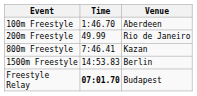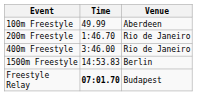 <table class="wikitable">
 <tr>
 <th>Event</th>
 <th>Time</th>
 <th>Venue</th>
 </tr>
 <tr>
 <td>100m Freestyle</td>
-<td>1:46.70</td>
+<td>49.99</td>
 <td>Aberdeen</td>
 </tr>
 <tr>
 <td>200m Freestyle</td>
-<td>49.99</td>
+<td>1:46.70</td>
 <td>Rio de Janeiro</td>
 </tr>
 <tr>
-<td>800m Freestyle</td>
-<td>7:46.41</td>
-<td>Kazan</td>
+<td>400m Freestyle</td>
+<td>3:46.00</td>
+<td>Rio de Janeiro</td>
 </tr>
 <tr>
 <td>1500m Freestyle</td>
 <td>14:53.83</td>
 <td>Berlin</td>
 </tr>
 <tr>
 <td> Freestyle<br>Relay</td>
 <td><strong>07:01.70</strong></td>
 <td>Budapest</td>
 </tr>
 </table>
